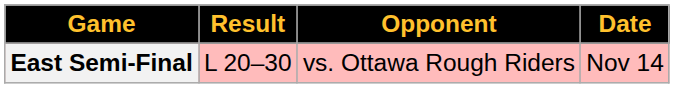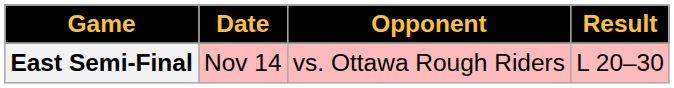 <table class="wikitable sortable">
 <tr>
 <th style="background:black;color:#FFC12D;">Game</th>
+<th style="background:black;color:#FFC12D;">Date</th>
+<th style="background:black;color:#FFC12D;">Opponent</th>
 <th style="background:black;color:#FFC12D;">Result</th>
-<th style="background:black;color:#FFC12D;">Opponent</th>
-<th style="background:black;color:#FFC12D;">Date</th>
 </tr>
 <tr style="background:#ffbbbb">
 <th>East Semi-Final</th>
+<td>Nov 14</td>
+<td>vs. Ottawa Rough Riders</td>
 <td>L 20–30</td>
-<td>vs. Ottawa Rough Riders</td>
-<td>Nov 14</td>
 </tr>
 </table>
